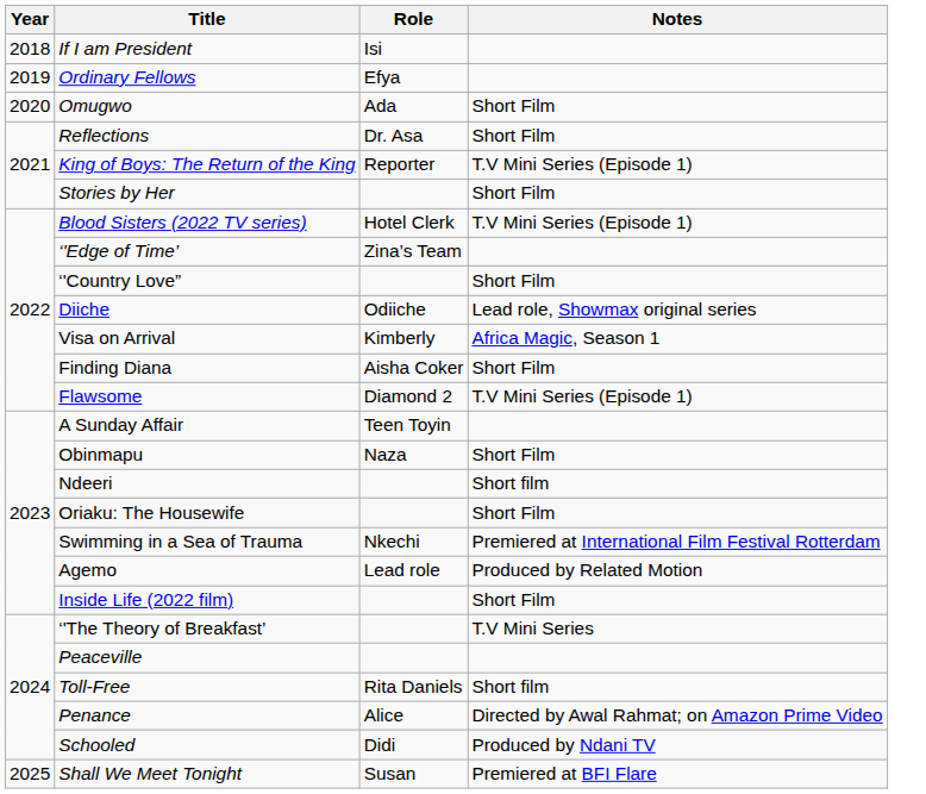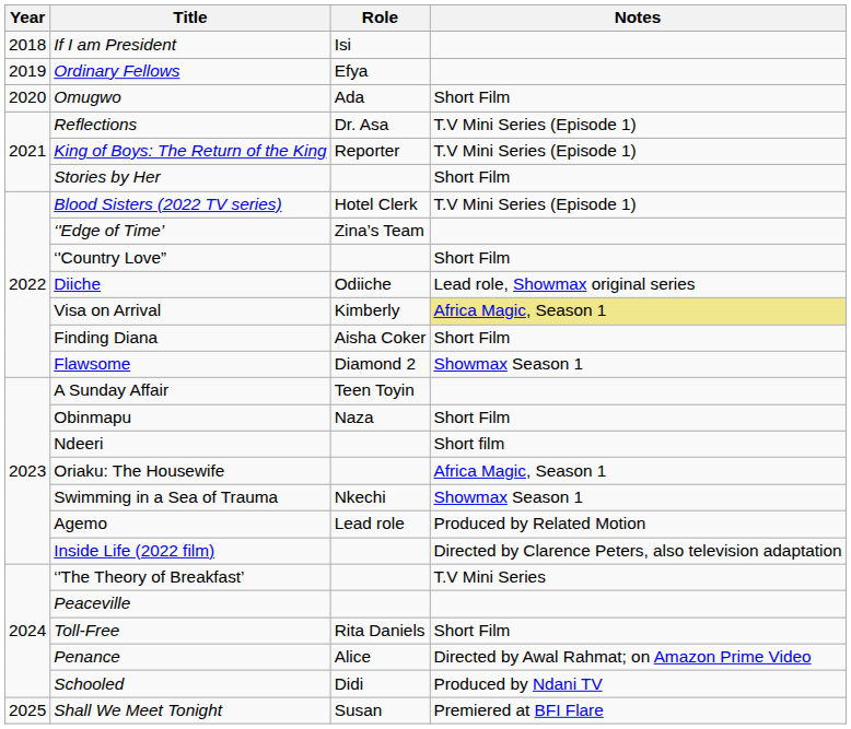 <table class="wikitable sortable">
 <tr>
 <th>Year</th>
 <th>Title</th>
 <th>Role</th>
 <th>Notes</th>
 </tr>
 <tr>
 <td>2018</td>
 <td><em>If I am President</em></td>
 <td>Isi</td>
 <td></td>
 </tr>
 <tr>
 <td>2019</td>
 <td><em><a href='#'>Ordinary Fellows</a></em></td>
 <td>Efya</td>
 <td></td>
 </tr>
 <tr>
 <td>2020</td>
 <td><em>Omugwo</em></td>
 <td>Ada</td>
 <td>Short Film</td>
 </tr>
 <tr>
 <td rowspan="3">2021</td>
 <td><em>Reflections</em></td>
 <td>Dr. Asa</td>
-<td>Short Film</td>
+<td>T.V Mini Series (Episode 1)</td>
 </tr>
 <tr>
 <td><em><a href='#'>King of Boys: The Return of the King</a></em></td>
 <td>Reporter</td>
 <td>T.V Mini Series (Episode 1)</td>
 </tr>
 <tr>
 <td><em>Stories by Her</em></td>
 <td></td>
 <td>Short Film</td>
 </tr>
 <tr>
 <td rowspan="7">2022</td>
 <td><em><a href='#'>Blood Sisters (2022 TV series)</a></em></td>
 <td>Hotel Clerk</td>
 <td>T.V Mini Series (Episode 1)</td>
 </tr>
 <tr>
 <td><em>‘'Edge of Time’<strong></td>
 <td>Zina’s Team</td>
 <td></td>
 </tr>
 <tr>
 <td></em>‘'Country Love”<em></td>
 <td></td>
 <td>Short Film</td>
 </tr>
 <tr>
 <td></em><a href='#'>Diiche</a><em></td>
 <td>Odiiche</td>
 <td>Lead role, <a href='#'>Showmax</a> original series</td>
 </tr>
 <tr>
 <td></em>Visa on Arrival<em></td>
 <td>Kimberly</td>
-<td><a href='#'>Africa Magic</a>, Season 1</td>
+<td style="background: khaki;"><a href='#'>Africa Magic</a>, Season 1</td>
 </tr>
 <tr>
 <td></em>Finding Diana<em></td>
 <td>Aisha Coker</td>
 <td>Short Film</td>
 </tr>
 <tr>
 <td></em><a href='#'>Flawsome</a><em></td>
 <td>Diamond 2</td>
-<td>T.V Mini Series (Episode 1)</td>
+<td><a href='#'>Showmax</a> Season 1</td>
 </tr>
 <tr>
 <td rowspan="7">2023</td>
 <td></em>A Sunday Affair<em></td>
 <td>Teen Toyin</td>
 <td></td>
 </tr>
 <tr>
 <td></em>Obinmapu<em></td>
 <td>Naza</td>
 <td>Short Film</td>
 </tr>
 <tr>
 <td></em>Ndeeri<em></td>
 <td></td>
 <td>Short film</td>
 </tr>
 <tr>
 <td></em>Oriaku: The Housewife<em></td>
 <td></td>
-<td>Short Film</td>
+<td><a href='#'>Africa Magic</a>, Season 1</td>
 </tr>
 <tr>
 <td></em>Swimming in a Sea of Trauma<em></td>
 <td>Nkechi</td>
-<td>Premiered at <a href='#'>International Film Festival Rotterdam</a></td>
+<td><a href='#'>Showmax</a> Season 1</td>
 </tr>
 <tr>
 <td></em>Agemo<em></td>
 <td>Lead role</td>
 <td>Produced by Related Motion</td>
 </tr>
 <tr>
 <td><a href='#'></em>Inside Life (2022 film)<em></a></td>
 <td></td>
-<td>Short Film</td>
+<td>Directed by Clarence Peters, also television adaptation</td>
 </tr>
 <tr>
 <td rowspan="5">2024</td>
 <td></em>‘'The Theory of Breakfast’</strong></td>
 <td></td>
 <td>T.V Mini Series</td>
 </tr>
 <tr>
 <td><em>Peaceville</em></td>
 <td></td>
 <td></td>
 </tr>
 <tr>
 <td><em>Toll-Free</em></td>
 <td>Rita Daniels</td>
-<td>Short film</td>
+<td>Short Film</td>
 </tr>
 <tr>
 <td><em>Penance</em></td>
 <td>Alice</td>
 <td>Directed by Awal Rahmat; on <a href='#'>Amazon Prime Video</a></td>
 </tr>
 <tr>
 <td><em>Schooled</em></td>
 <td>Didi</td>
 <td>Produced by <a href='#'>Ndani TV</a></td>
 </tr>
 <tr>
 <td>2025</td>
 <td><em>Shall We Meet Tonight</em></td>
 <td>Susan</td>
 <td>Premiered at <a href='#'>BFI Flare</a></td>
 </tr>
 </table>
